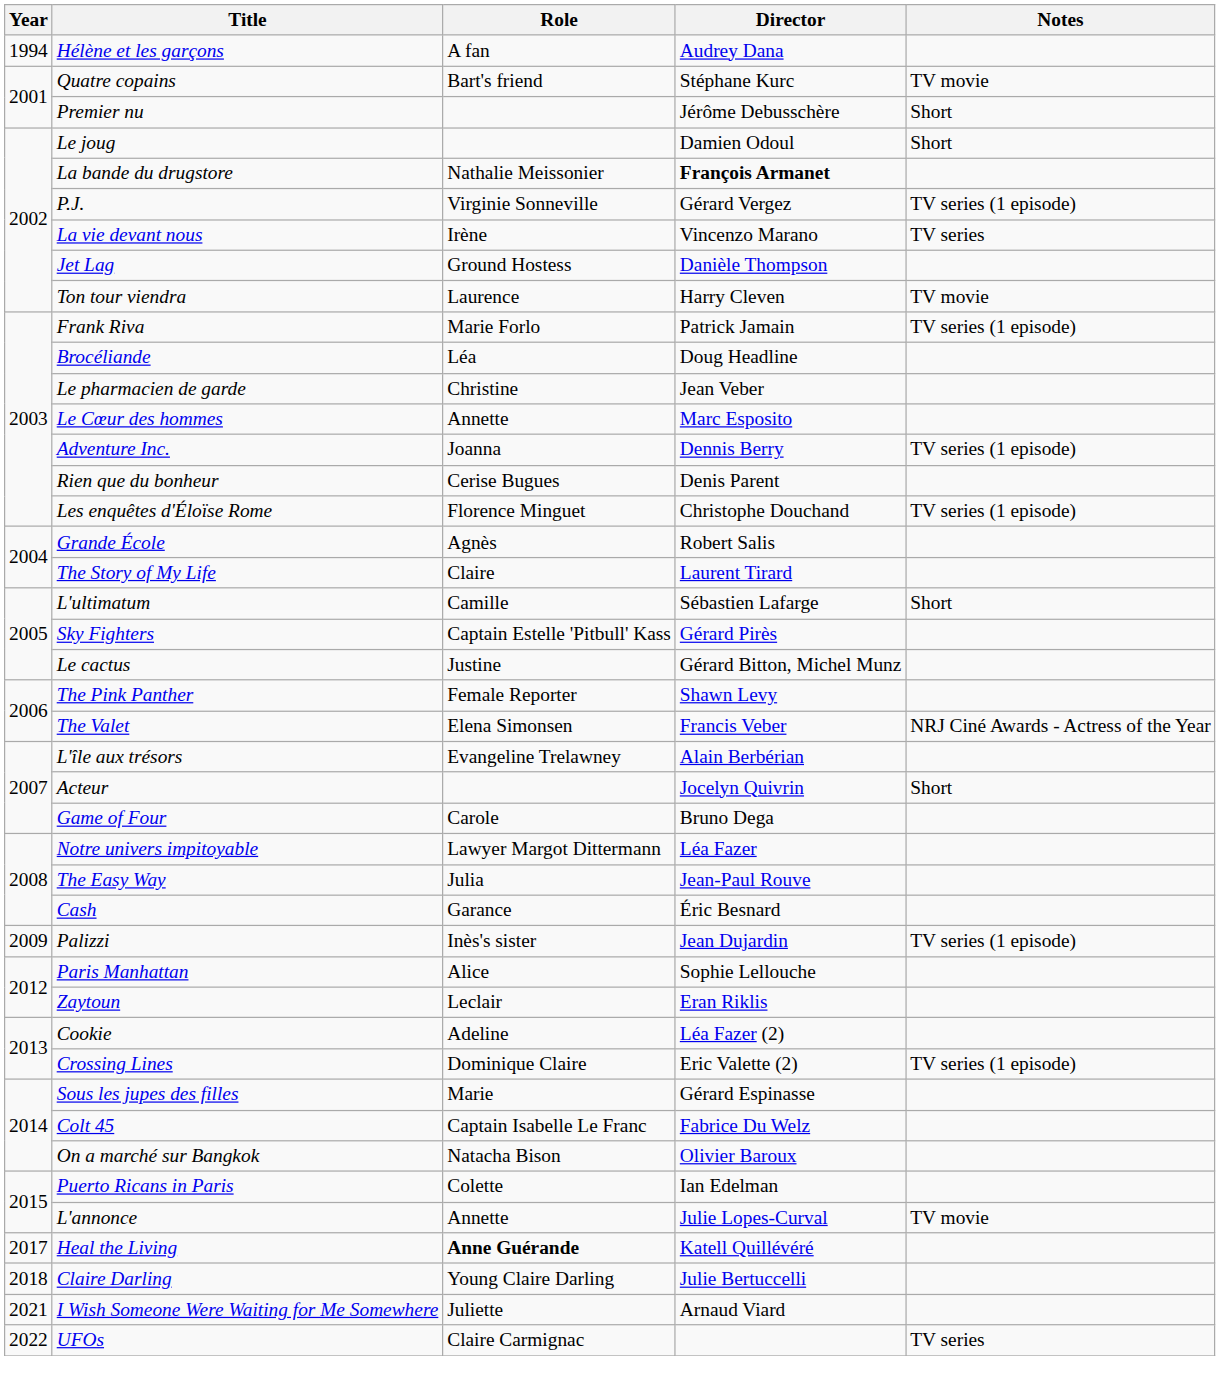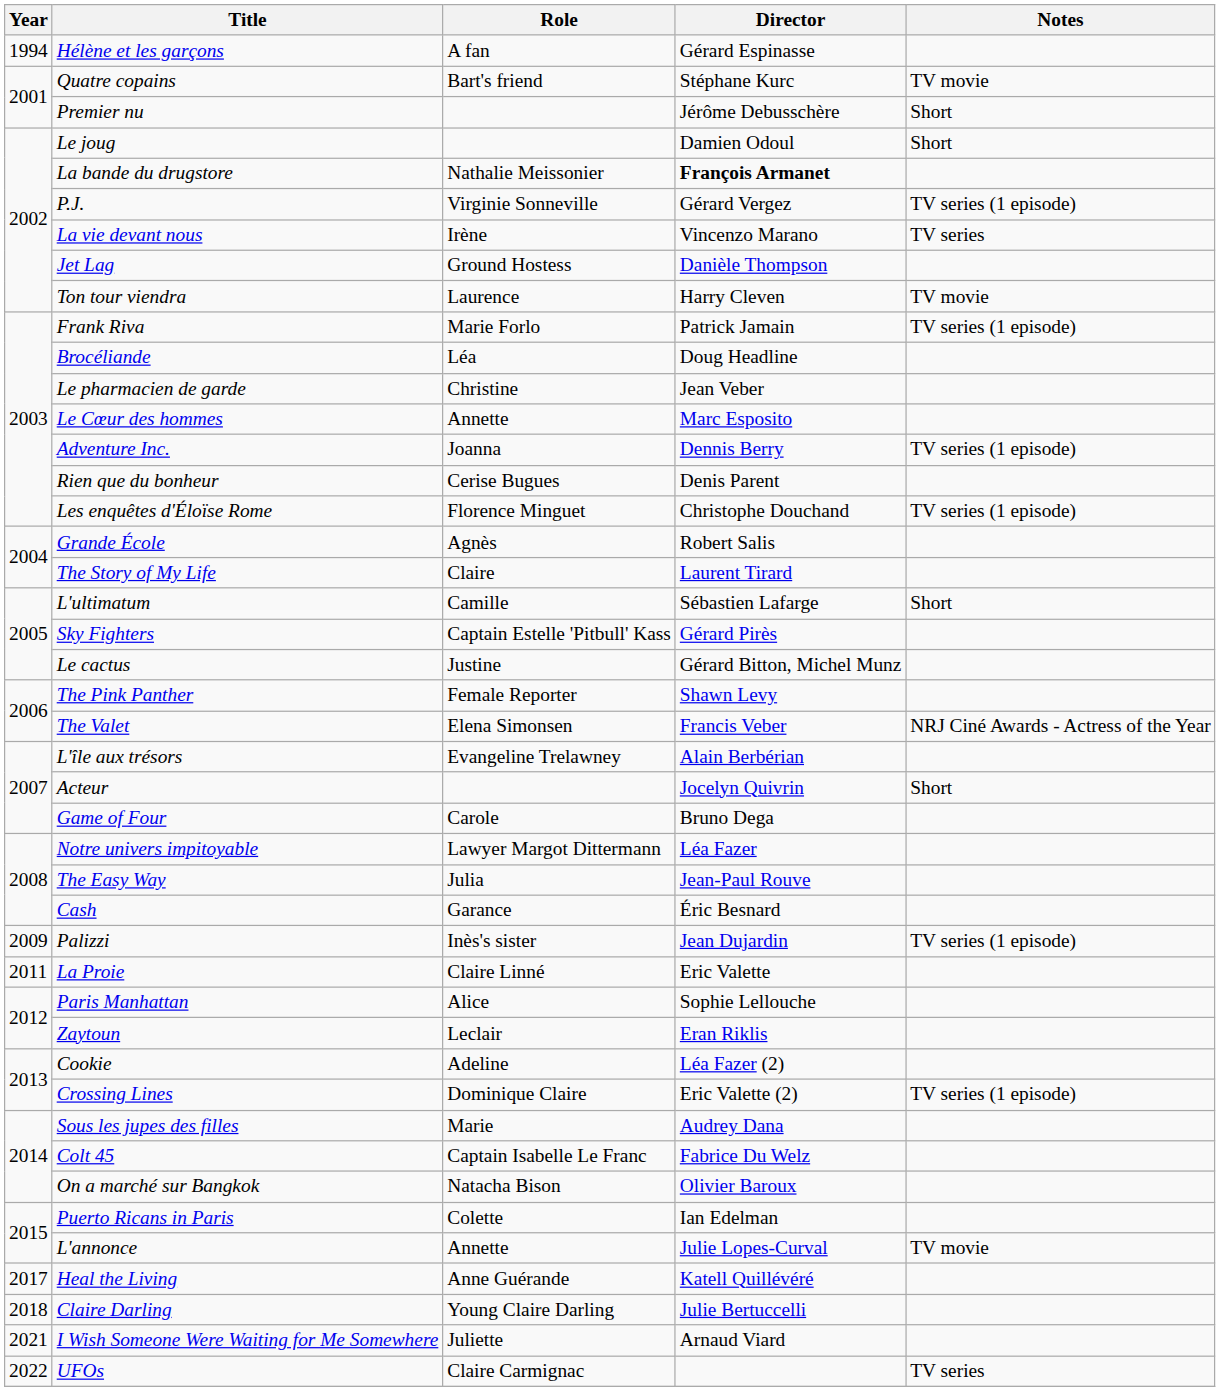 <table class="wikitable sortable">
 <tr>
 <th>Year</th>
 <th>Title</th>
 <th>Role</th>
 <th>Director</th>
 <th class="unsortable">Notes</th>
 </tr>
 <tr>
 <td rowspan=1>1994</td>
 <td><em><a href='#'>Hélène et les garçons</a></em></td>
 <td>A fan</td>
-<td><a href='#'>Audrey Dana</a></td>
+<td>Gérard Espinasse</td>
 <td></td>
 </tr>
 <tr>
 <td rowspan=2>2001</td>
 <td><em>Quatre copains</em></td>
 <td>Bart's friend</td>
 <td>Stéphane Kurc</td>
 <td>TV movie</td>
 </tr>
 <tr>
 <td><em>Premier nu</em></td>
 <td></td>
 <td>Jérôme Debusschère</td>
 <td>Short</td>
 </tr>
 <tr>
 <td rowspan=6>2002</td>
 <td><em>Le joug</em></td>
 <td></td>
 <td>Damien Odoul</td>
 <td>Short</td>
 </tr>
 <tr>
 <td><em>La bande du drugstore</em></td>
 <td>Nathalie Meissonier</td>
 <td><strong>François Armanet</strong></td>
 <td></td>
 </tr>
 <tr>
 <td><em>P.J.</em></td>
 <td>Virginie Sonneville</td>
 <td>Gérard Vergez</td>
 <td>TV series (1 episode)</td>
 </tr>
 <tr>
 <td><em><a href='#'>La vie devant nous</a></em></td>
 <td>Irène</td>
 <td>Vincenzo Marano</td>
 <td>TV series</td>
 </tr>
 <tr>
 <td><em><a href='#'>Jet Lag</a></em></td>
 <td>Ground Hostess</td>
 <td><a href='#'>Danièle Thompson</a></td>
 <td></td>
 </tr>
 <tr>
 <td><em>Ton tour viendra</em></td>
 <td>Laurence</td>
 <td>Harry Cleven</td>
 <td>TV movie</td>
 </tr>
 <tr>
 <td rowspan=7>2003</td>
 <td><em>Frank Riva</em></td>
 <td>Marie Forlo</td>
 <td>Patrick Jamain</td>
 <td>TV series (1 episode)</td>
 </tr>
 <tr>
 <td><em><a href='#'>Brocéliande</a></em></td>
 <td>Léa</td>
 <td>Doug Headline</td>
 <td></td>
 </tr>
 <tr>
 <td><em>Le pharmacien de garde</em></td>
 <td>Christine</td>
 <td>Jean Veber</td>
 <td></td>
 </tr>
 <tr>
 <td><em><a href='#'>Le Cœur des hommes</a></em></td>
 <td>Annette</td>
 <td><a href='#'>Marc Esposito</a></td>
 <td></td>
 </tr>
 <tr>
 <td><em><a href='#'>Adventure Inc.</a></em></td>
 <td>Joanna</td>
 <td><a href='#'>Dennis Berry</a></td>
 <td>TV series (1 episode)</td>
 </tr>
 <tr>
 <td><em>Rien que du bonheur</em></td>
 <td>Cerise Bugues</td>
 <td>Denis Parent</td>
 <td></td>
 </tr>
 <tr>
 <td><em>Les enquêtes d'Éloïse Rome</em></td>
 <td>Florence Minguet</td>
 <td>Christophe Douchand</td>
 <td>TV series (1 episode)</td>
 </tr>
 <tr>
 <td rowspan=2>2004</td>
 <td><em><a href='#'>Grande École</a></em></td>
 <td>Agnès</td>
 <td>Robert Salis</td>
 <td></td>
 </tr>
 <tr>
 <td><em><a href='#'>The Story of My Life</a></em></td>
 <td>Claire</td>
 <td><a href='#'>Laurent Tirard</a></td>
 <td></td>
 </tr>
 <tr>
 <td rowspan=3>2005</td>
 <td><em>L'ultimatum</em></td>
 <td>Camille</td>
 <td>Sébastien Lafarge</td>
 <td>Short</td>
 </tr>
 <tr>
 <td><em><a href='#'>Sky Fighters</a></em></td>
 <td>Captain Estelle 'Pitbull' Kass</td>
 <td><a href='#'>Gérard Pirès</a></td>
 <td></td>
 </tr>
 <tr>
 <td><em>Le cactus</em></td>
 <td>Justine</td>
 <td>Gérard Bitton, Michel Munz</td>
 <td></td>
 </tr>
 <tr>
 <td rowspan=2>2006</td>
 <td><em><a href='#'>The Pink Panther</a></em></td>
 <td>Female Reporter</td>
 <td><a href='#'>Shawn Levy</a></td>
 <td></td>
 </tr>
 <tr>
 <td><em><a href='#'>The Valet</a></em></td>
 <td>Elena Simonsen</td>
 <td><a href='#'>Francis Veber</a></td>
 <td>NRJ Ciné Awards - Actress of the Year</td>
 </tr>
 <tr>
 <td rowspan=3>2007</td>
 <td><em>L'île aux trésors</em></td>
 <td>Evangeline Trelawney</td>
 <td><a href='#'>Alain Berbérian</a></td>
 <td></td>
 </tr>
 <tr>
 <td><em>Acteur</em></td>
 <td></td>
 <td><a href='#'>Jocelyn Quivrin</a></td>
 <td>Short</td>
 </tr>
 <tr>
 <td><em><a href='#'>Game of Four</a></em></td>
 <td>Carole</td>
 <td>Bruno Dega</td>
 <td></td>
 </tr>
 <tr>
 <td rowspan=3>2008</td>
 <td><em><a href='#'>Notre univers impitoyable</a></em></td>
 <td>Lawyer Margot Dittermann</td>
 <td><a href='#'>Léa Fazer</a></td>
 <td></td>
 </tr>
 <tr>
 <td><em><a href='#'>The Easy Way</a></em></td>
 <td>Julia</td>
 <td><a href='#'>Jean-Paul Rouve</a></td>
 <td></td>
 </tr>
 <tr>
 <td><em><a href='#'>Cash</a></em></td>
 <td>Garance</td>
 <td>Éric Besnard</td>
 <td></td>
 </tr>
 <tr>
 <td rowspan=1>2009</td>
 <td><em>Palizzi</em></td>
 <td>Inès's sister</td>
 <td><a href='#'>Jean Dujardin</a></td>
 <td>TV series (1 episode)</td>
 </tr>
 <tr>
+<td rowspan=1>2011</td>
+<td><em><a href='#'>La Proie</a></em></td>
+<td>Claire Linné</td>
+<td>Eric Valette</td>
+<td></td>
+</tr>
+<tr>
 <td rowspan=2>2012</td>
 <td><em><a href='#'>Paris Manhattan</a></em></td>
 <td>Alice</td>
 <td>Sophie Lellouche</td>
 <td></td>
 </tr>
 <tr>
 <td><em><a href='#'>Zaytoun</a></em></td>
 <td>Leclair</td>
 <td><a href='#'>Eran Riklis</a></td>
 <td></td>
 </tr>
 <tr>
 <td rowspan=2>2013</td>
 <td><em>Cookie</em></td>
 <td>Adeline</td>
 <td><a href='#'>Léa Fazer</a> (2)</td>
 <td></td>
 </tr>
 <tr>
 <td><em><a href='#'>Crossing Lines</a></em></td>
 <td>Dominique Claire</td>
 <td>Eric Valette (2)</td>
 <td>TV series (1 episode)</td>
 </tr>
 <tr>
 <td rowspan=3>2014</td>
 <td><em><a href='#'>Sous les jupes des filles</a></em></td>
 <td>Marie</td>
-<td>Gérard Espinasse</td>
+<td><a href='#'>Audrey Dana</a></td>
 <td></td>
 </tr>
 <tr>
 <td><em><a href='#'>Colt 45</a></em></td>
 <td>Captain Isabelle Le Franc</td>
 <td><a href='#'>Fabrice Du Welz</a></td>
 <td></td>
 </tr>
 <tr>
 <td><em>On a marché sur Bangkok</em></td>
 <td>Natacha Bison</td>
 <td><a href='#'>Olivier Baroux</a></td>
 <td></td>
 </tr>
 <tr>
 <td rowspan=2>2015</td>
 <td><em><a href='#'>Puerto Ricans in Paris</a></em></td>
 <td>Colette</td>
 <td>Ian Edelman</td>
 <td></td>
 </tr>
 <tr>
 <td><em>L'annonce</em></td>
 <td>Annette</td>
 <td><a href='#'>Julie Lopes-Curval</a></td>
 <td>TV movie</td>
 </tr>
 <tr>
 <td>2017</td>
 <td><em><a href='#'>Heal the Living</a></em></td>
-<td><strong>Anne Guérande</strong></td>
+<td>Anne Guérande</td>
 <td><a href='#'>Katell Quillévéré</a></td>
 <td></td>
 </tr>
 <tr>
 <td>2018</td>
 <td><em><a href='#'>Claire Darling</a></em></td>
 <td>Young Claire Darling</td>
 <td><a href='#'>Julie Bertuccelli</a></td>
 <td></td>
 </tr>
 <tr>
 <td>2021</td>
 <td><em><a href='#'>I Wish Someone Were Waiting for Me Somewhere</a></em></td>
 <td>Juliette</td>
 <td>Arnaud Viard</td>
 <td></td>
 </tr>
 <tr>
 <td>2022</td>
 <td><em><a href='#'>UFOs</a></em></td>
 <td>Claire Carmignac</td>
 <td></td>
 <td>TV series</td>
 </tr>
 <tr>
 </tr>
 </table>
